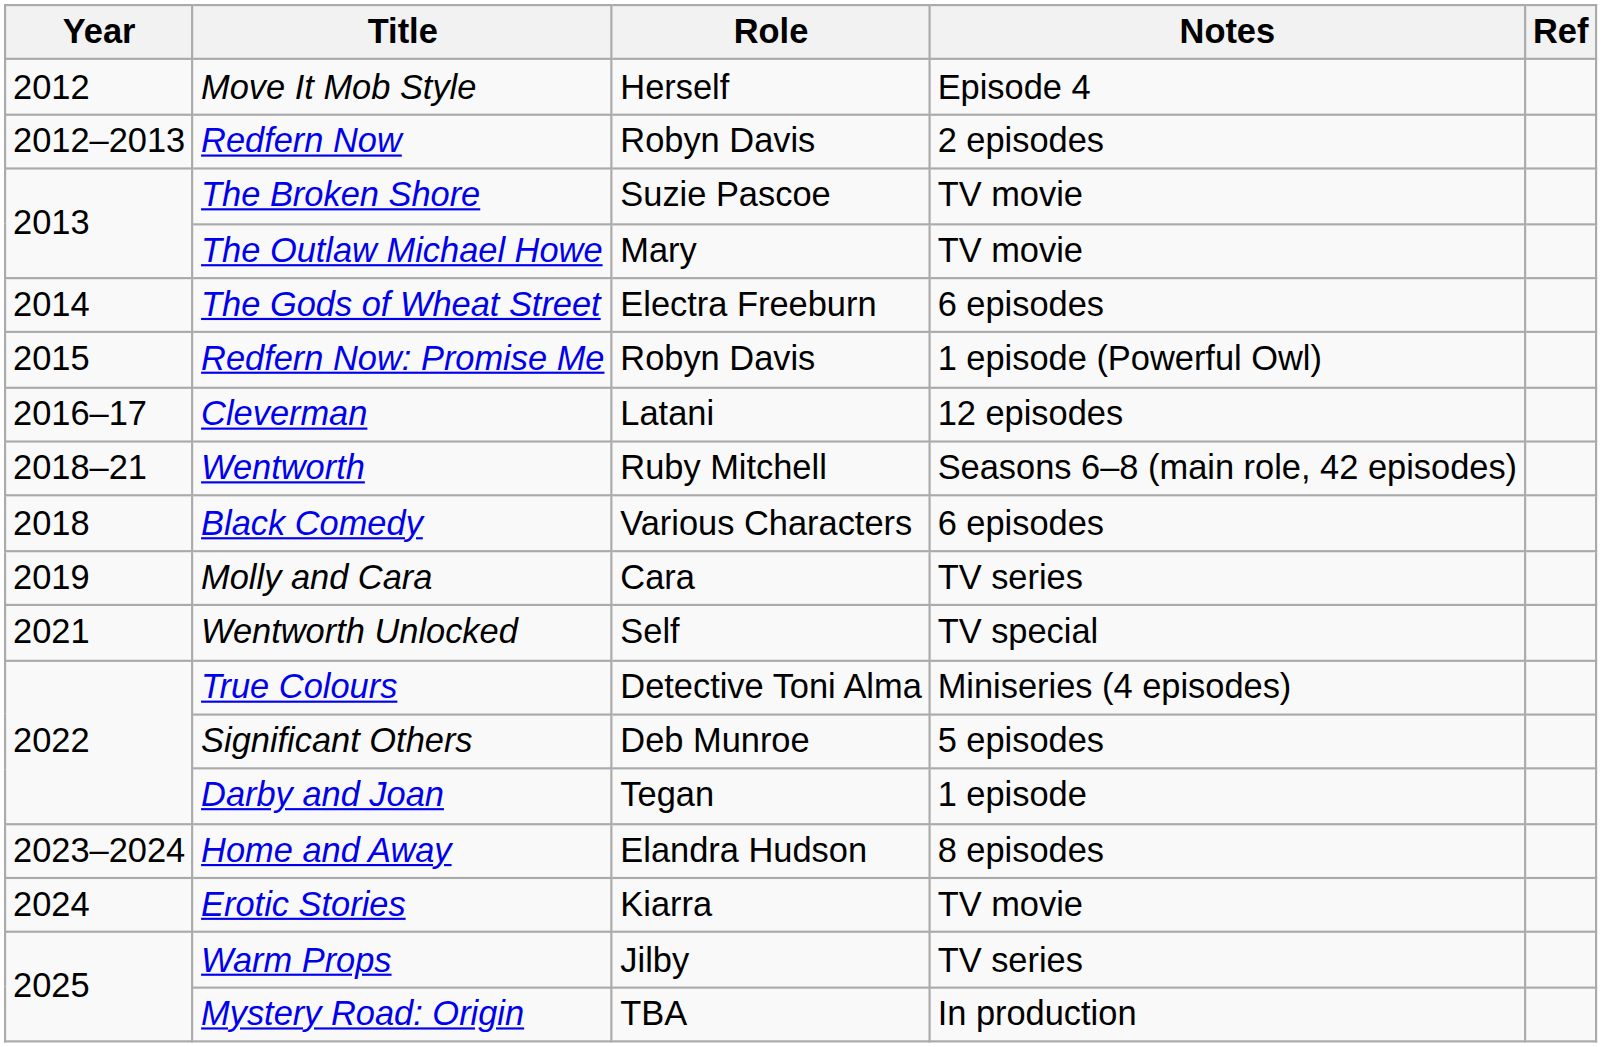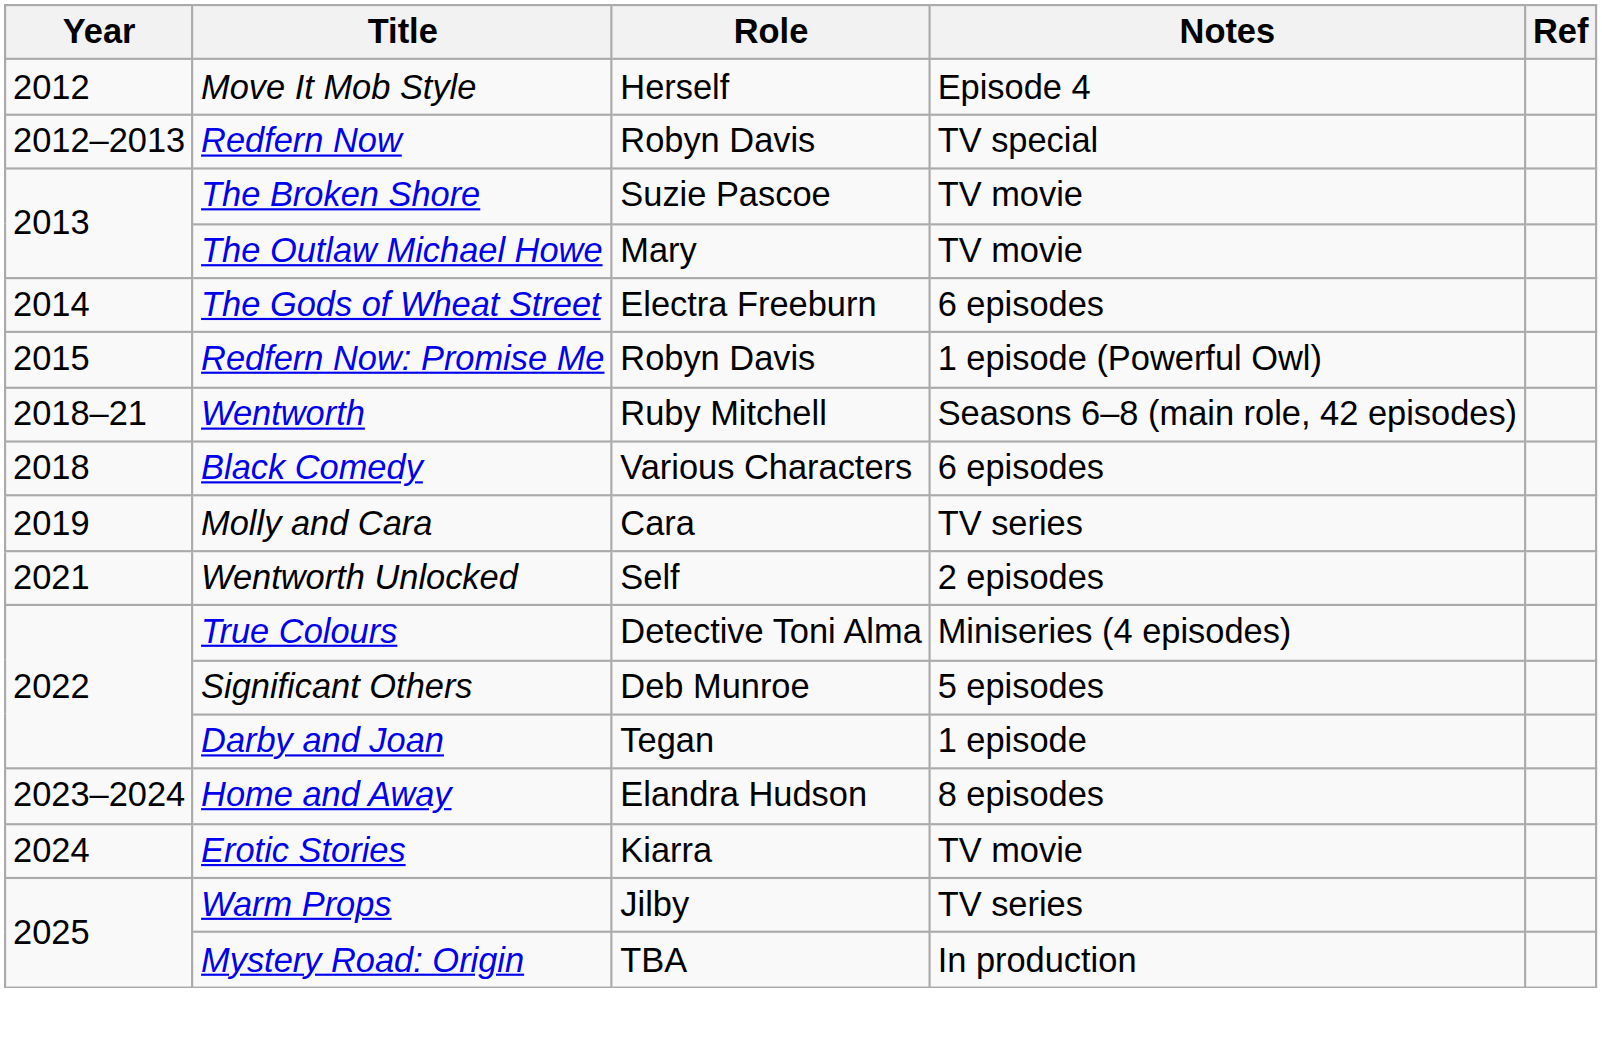 <table class="wikitable sortable">
 <tr>
 <th>Year</th>
 <th>Title</th>
 <th>Role</th>
 <th>Notes</th>
 <th>Ref</th>
 </tr>
 <tr>
 <td>2012</td>
 <td><em>Move It Mob Style</em></td>
 <td>Herself</td>
 <td>Episode 4</td>
 <td></td>
 </tr>
 <tr>
 <td>2012–2013</td>
 <td><em><a href='#'>Redfern Now</a></em></td>
 <td>Robyn Davis</td>
-<td>2 episodes</td>
+<td>TV special</td>
 <td></td>
 </tr>
 <tr>
 <td rowspan="2">2013</td>
 <td><em><a href='#'>The Broken Shore</a></em></td>
 <td>Suzie Pascoe</td>
 <td>TV movie</td>
 <td></td>
 </tr>
 <tr>
 <td><em><a href='#'>The Outlaw Michael Howe</a></em></td>
 <td>Mary</td>
 <td>TV movie</td>
 <td></td>
 </tr>
 <tr>
 <td>2014</td>
 <td><em><a href='#'>The Gods of Wheat Street</a></em></td>
 <td>Electra Freeburn</td>
 <td>6 episodes</td>
 <td></td>
 </tr>
 <tr>
 <td>2015</td>
 <td><em><a href='#'>Redfern Now: Promise Me</a></em></td>
 <td>Robyn Davis</td>
 <td>1 episode (Powerful Owl)</td>
 <td></td>
 </tr>
 <tr>
-<td>2016–17</td>
-<td><em><a href='#'>Cleverman</a></em></td>
-<td>Latani</td>
-<td>12 episodes</td>
-<td></td>
-</tr>
-<tr>
 <td>2018–21</td>
 <td><em><a href='#'>Wentworth</a></em></td>
 <td>Ruby Mitchell</td>
 <td>Seasons 6–8 (main role, 42 episodes)</td>
 <td></td>
 </tr>
 <tr>
 <td>2018</td>
 <td><em><a href='#'>Black Comedy</a></em></td>
 <td>Various Characters</td>
 <td>6 episodes</td>
 <td></td>
 </tr>
 <tr>
 <td>2019</td>
 <td><em>Molly and Cara</em></td>
 <td>Cara</td>
 <td>TV series</td>
 <td></td>
 </tr>
 <tr>
 <td>2021</td>
 <td><em>Wentworth Unlocked</em></td>
 <td>Self</td>
-<td>TV special</td>
+<td>2 episodes</td>
 <td></td>
 </tr>
 <tr>
 <td rowspan="3">2022</td>
 <td><em><a href='#'>True Colours</a></em></td>
 <td>Detective Toni Alma</td>
 <td>Miniseries (4 episodes)</td>
 <td></td>
 </tr>
 <tr>
 <td><em>Significant Others</em></td>
 <td>Deb Munroe</td>
 <td>5 episodes</td>
 <td></td>
 </tr>
 <tr>
 <td><em><a href='#'>Darby and Joan</a></em></td>
 <td>Tegan</td>
 <td>1 episode</td>
 <td></td>
 </tr>
 <tr>
 <td>2023–2024</td>
 <td><em><a href='#'>Home and Away</a></em></td>
 <td>Elandra Hudson</td>
 <td>8 episodes</td>
 <td></td>
 </tr>
 <tr>
 <td>2024</td>
 <td><em><a href='#'>Erotic Stories</a></em></td>
 <td>Kiarra</td>
 <td>TV movie</td>
 <td></td>
 </tr>
 <tr>
 <td rowspan="2">2025</td>
 <td><em><a href='#'>Warm Props</a></em></td>
 <td>Jilby</td>
 <td>TV series</td>
 <td></td>
 </tr>
 <tr>
 <td><em><a href='#'>Mystery Road: Origin</a></em></td>
 <td>TBA</td>
 <td>In production</td>
 <td></td>
 </tr>
 </table>
